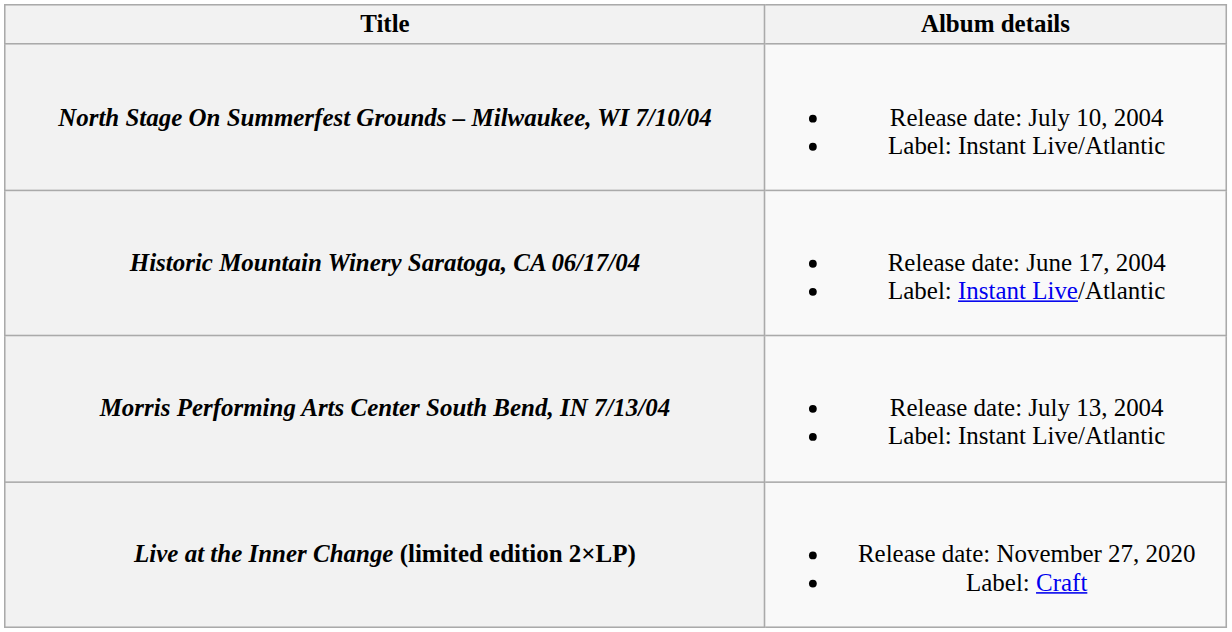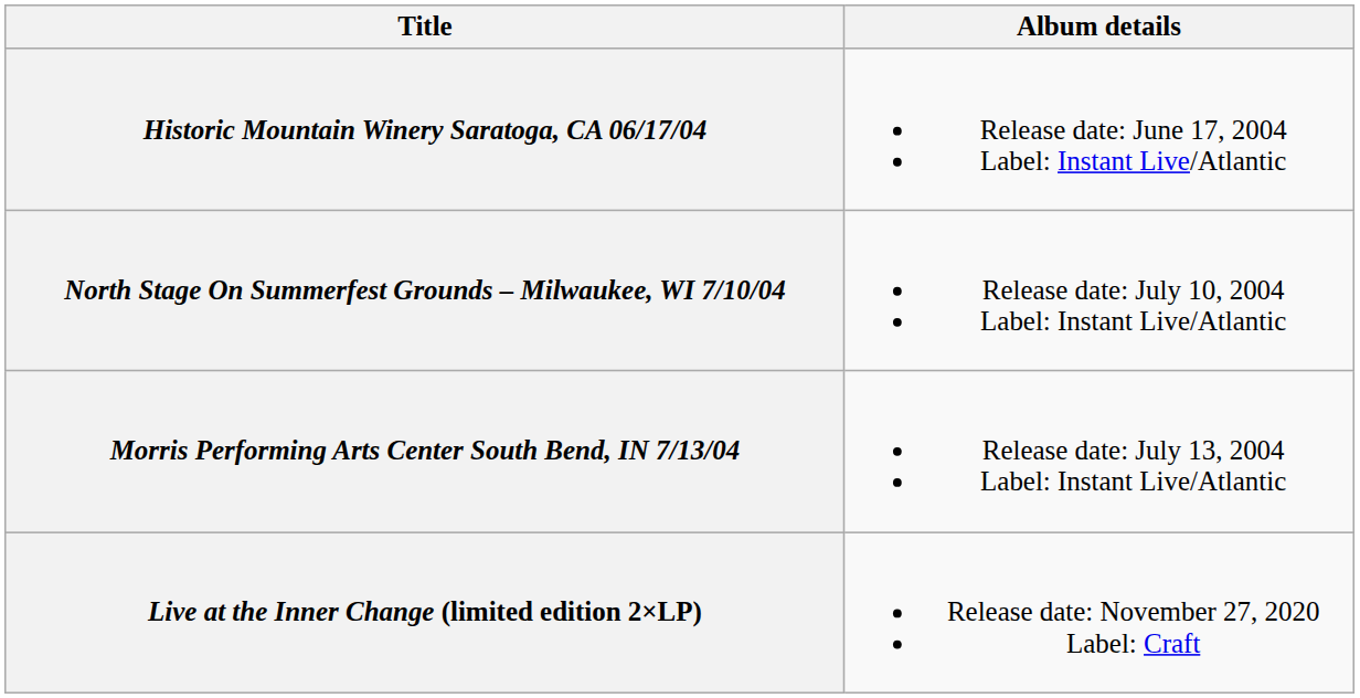 <table class="wikitable plainrowheaders" style="text-align:center;">
 <tr>
 <th scope="col" style="width:30em;">Title</th>
 <th scope="col" style="width:18em;">Album details</th>
 </tr>
 <tr>
+<th scope="row"><em>Historic Mountain Winery Saratoga, CA 06/17/04</em></th>
+<td><br><ul><li>Release date: June 17, 2004</li><li>Label: <a href='#'>Instant Live</a>/Atlantic</li></ul></td>
+</tr>
+<tr>
 <th scope="row"><em>North Stage On Summerfest Grounds – Milwaukee, WI 7/10/04</em></th>
 <td><br><ul><li>Release date: July 10, 2004</li><li>Label: Instant Live/Atlantic</li></ul></td>
-</tr>
-<tr>
-<th scope="row"><em>Historic Mountain Winery Saratoga, CA 06/17/04</em></th>
-<td><br><ul><li>Release date: June 17, 2004</li><li>Label: <a href='#'>Instant Live</a>/Atlantic</li></ul></td>
 </tr>
 <tr>
 <th scope="row"><em>Morris Performing Arts Center South Bend, IN 7/13/04</em></th>
 <td><br><ul><li>Release date: July 13, 2004</li><li>Label: Instant Live/Atlantic</li></ul></td>
 </tr>
 <tr>
 <th scope="row"><em>Live at the Inner Change</em> (limited edition 2×LP)</th>
 <td><br><ul><li>Release date: November 27, 2020</li><li>Label: <a href='#'>Craft</a></li></ul></td>
 </tr>
 </table>
